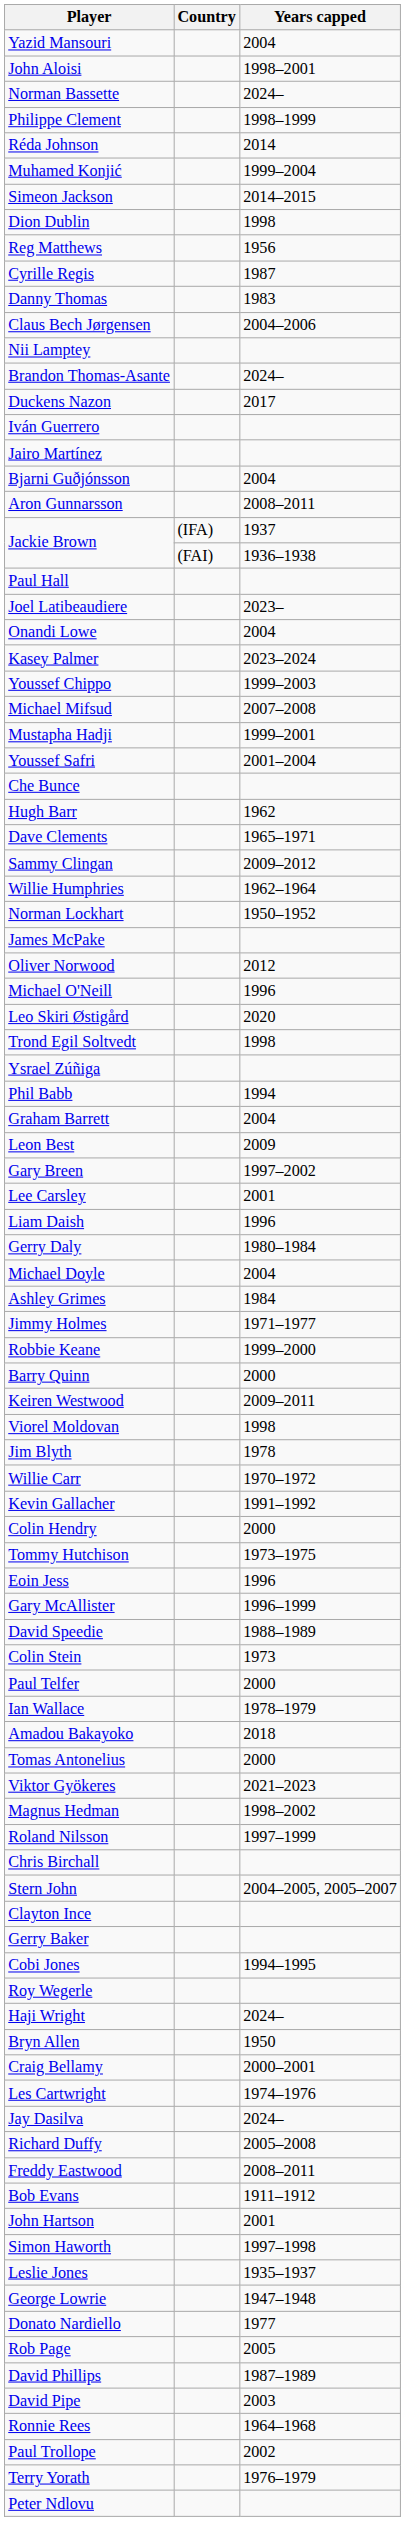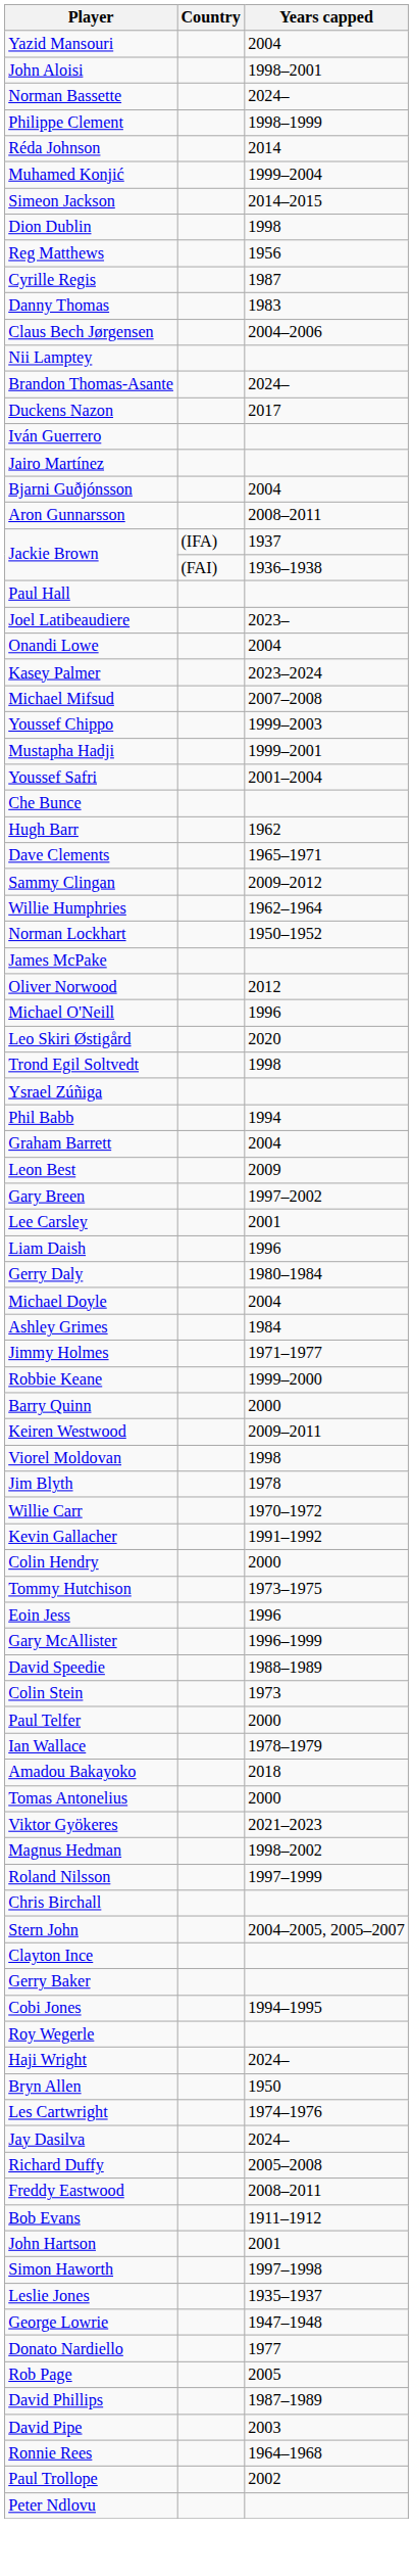 <table class="wikitable sortable">
 <tr>
 <th>Player</th>
 <th>Country</th>
 <th>Years capped</th>
 </tr>
 <tr>
 <td><a href='#'>Yazid Mansouri</a></td>
 <td></td>
 <td>2004</td>
 </tr>
 <tr>
 <td><a href='#'>John Aloisi</a></td>
 <td></td>
 <td>1998–2001</td>
 </tr>
 <tr>
 <td><a href='#'>Norman Bassette</a></td>
 <td></td>
 <td>2024–</td>
 </tr>
 <tr>
 <td><a href='#'>Philippe Clement</a></td>
 <td></td>
 <td>1998–1999</td>
 </tr>
 <tr>
 <td><a href='#'>Réda Johnson</a></td>
 <td></td>
 <td>2014</td>
 </tr>
 <tr>
 <td><a href='#'>Muhamed Konjić</a></td>
 <td></td>
 <td>1999–2004</td>
 </tr>
 <tr>
 <td><a href='#'>Simeon Jackson</a></td>
 <td></td>
 <td>2014–2015</td>
 </tr>
 <tr>
 <td><a href='#'>Dion Dublin</a></td>
 <td></td>
 <td>1998</td>
 </tr>
 <tr>
 <td><a href='#'>Reg Matthews</a></td>
 <td></td>
 <td>1956</td>
 </tr>
 <tr>
 <td><a href='#'>Cyrille Regis</a></td>
 <td></td>
 <td>1987</td>
 </tr>
 <tr>
 <td><a href='#'>Danny Thomas</a></td>
 <td></td>
 <td>1983</td>
 </tr>
 <tr>
 <td><a href='#'>Claus Bech Jørgensen</a></td>
 <td></td>
 <td>2004–2006</td>
 </tr>
 <tr>
 <td><a href='#'>Nii Lamptey</a></td>
 <td></td>
 <td></td>
 </tr>
 <tr>
 <td><a href='#'>Brandon Thomas-Asante</a></td>
 <td></td>
 <td>2024–</td>
 </tr>
 <tr>
 <td><a href='#'>Duckens Nazon</a></td>
 <td></td>
 <td>2017</td>
 </tr>
 <tr>
 <td><a href='#'>Iván Guerrero</a></td>
 <td></td>
 <td></td>
 </tr>
 <tr>
 <td><a href='#'>Jairo Martínez</a></td>
 <td></td>
 <td></td>
 </tr>
 <tr>
 <td><a href='#'>Bjarni Guðjónsson</a></td>
 <td></td>
 <td>2004</td>
 </tr>
 <tr>
 <td><a href='#'>Aron Gunnarsson</a></td>
 <td></td>
 <td>2008–2011</td>
 </tr>
 <tr>
 <td rowspan=2><a href='#'>Jackie Brown</a></td>
 <td> (IFA)</td>
 <td>1937</td>
 </tr>
 <tr>
 <td> (FAI)</td>
 <td>1936–1938</td>
 </tr>
 <tr>
 <td><a href='#'>Paul Hall</a></td>
 <td></td>
 <td></td>
 </tr>
 <tr>
 <td><a href='#'>Joel Latibeaudiere</a></td>
 <td></td>
 <td>2023–</td>
 </tr>
 <tr>
 <td><a href='#'>Onandi Lowe</a></td>
 <td></td>
 <td>2004</td>
 </tr>
 <tr>
 <td><a href='#'>Kasey Palmer</a></td>
 <td></td>
 <td>2023–2024</td>
 </tr>
 <tr>
+<td><a href='#'>Michael Mifsud</a></td>
+<td></td>
+<td>2007–2008</td>
+</tr>
+<tr>
 <td><a href='#'>Youssef Chippo</a></td>
 <td></td>
 <td>1999–2003</td>
-</tr>
-<tr>
-<td><a href='#'>Michael Mifsud</a></td>
-<td></td>
-<td>2007–2008</td>
 </tr>
 <tr>
 <td><a href='#'>Mustapha Hadji</a></td>
 <td></td>
 <td>1999–2001</td>
 </tr>
 <tr>
 <td><a href='#'>Youssef Safri</a></td>
 <td></td>
 <td>2001–2004</td>
 </tr>
 <tr>
 <td><a href='#'>Che Bunce</a></td>
 <td></td>
 <td></td>
 </tr>
 <tr>
 <td><a href='#'>Hugh Barr</a></td>
 <td></td>
 <td>1962</td>
 </tr>
 <tr>
 <td><a href='#'>Dave Clements</a></td>
 <td></td>
 <td>1965–1971</td>
 </tr>
 <tr>
 <td><a href='#'>Sammy Clingan</a></td>
 <td></td>
 <td>2009–2012</td>
 </tr>
 <tr>
 <td><a href='#'>Willie Humphries</a></td>
 <td></td>
 <td>1962–1964</td>
 </tr>
 <tr>
 <td><a href='#'>Norman Lockhart</a></td>
 <td></td>
 <td>1950–1952</td>
 </tr>
 <tr>
 <td><a href='#'>James McPake</a></td>
 <td></td>
 <td></td>
 </tr>
 <tr>
 <td><a href='#'>Oliver Norwood</a></td>
 <td></td>
 <td>2012</td>
 </tr>
 <tr>
 <td><a href='#'>Michael O'Neill</a></td>
 <td></td>
 <td>1996</td>
 </tr>
 <tr>
 <td><a href='#'>Leo Skiri Østigård</a></td>
 <td></td>
 <td>2020</td>
 </tr>
 <tr>
 <td><a href='#'>Trond Egil Soltvedt</a></td>
 <td></td>
 <td>1998</td>
 </tr>
 <tr>
 <td><a href='#'>Ysrael Zúñiga</a></td>
 <td></td>
 <td></td>
 </tr>
 <tr>
 <td><a href='#'>Phil Babb</a></td>
 <td></td>
 <td>1994</td>
 </tr>
 <tr>
 <td><a href='#'>Graham Barrett</a></td>
 <td></td>
 <td>2004</td>
 </tr>
 <tr>
 <td><a href='#'>Leon Best</a></td>
 <td></td>
 <td>2009</td>
 </tr>
 <tr>
 <td><a href='#'>Gary Breen</a></td>
 <td></td>
 <td>1997–2002</td>
 </tr>
 <tr>
 <td><a href='#'>Lee Carsley</a></td>
 <td></td>
 <td>2001</td>
 </tr>
 <tr>
 <td><a href='#'>Liam Daish</a></td>
 <td></td>
 <td>1996</td>
 </tr>
 <tr>
 <td><a href='#'>Gerry Daly</a></td>
 <td></td>
 <td>1980–1984</td>
 </tr>
 <tr>
 <td><a href='#'>Michael Doyle</a></td>
 <td></td>
 <td>2004</td>
 </tr>
 <tr>
 <td><a href='#'>Ashley Grimes</a></td>
 <td></td>
 <td>1984</td>
 </tr>
 <tr>
 <td><a href='#'>Jimmy Holmes</a></td>
 <td></td>
 <td>1971–1977</td>
 </tr>
 <tr>
 <td><a href='#'>Robbie Keane</a></td>
 <td></td>
 <td>1999–2000</td>
 </tr>
 <tr>
 <td><a href='#'>Barry Quinn</a></td>
 <td></td>
 <td>2000</td>
 </tr>
 <tr>
 <td><a href='#'>Keiren Westwood</a></td>
 <td></td>
 <td>2009–2011</td>
 </tr>
 <tr>
 <td><a href='#'>Viorel Moldovan</a></td>
 <td></td>
 <td>1998</td>
 </tr>
 <tr>
 <td><a href='#'>Jim Blyth</a></td>
 <td></td>
 <td>1978</td>
 </tr>
 <tr>
 <td><a href='#'>Willie Carr</a></td>
 <td></td>
 <td>1970–1972</td>
 </tr>
 <tr>
 <td><a href='#'>Kevin Gallacher</a></td>
 <td></td>
 <td>1991–1992</td>
 </tr>
 <tr>
 <td><a href='#'>Colin Hendry</a></td>
 <td></td>
 <td>2000</td>
 </tr>
 <tr>
 <td><a href='#'>Tommy Hutchison</a></td>
 <td></td>
 <td>1973–1975</td>
 </tr>
 <tr>
 <td><a href='#'>Eoin Jess</a></td>
 <td></td>
 <td>1996</td>
 </tr>
 <tr>
 <td><a href='#'>Gary McAllister</a></td>
 <td></td>
 <td>1996–1999</td>
 </tr>
 <tr>
 <td><a href='#'>David Speedie</a></td>
 <td></td>
 <td>1988–1989</td>
 </tr>
 <tr>
 <td><a href='#'>Colin Stein</a></td>
 <td></td>
 <td>1973</td>
 </tr>
 <tr>
 <td><a href='#'>Paul Telfer</a></td>
 <td></td>
 <td>2000</td>
 </tr>
 <tr>
 <td><a href='#'>Ian Wallace</a></td>
 <td></td>
 <td>1978–1979</td>
 </tr>
 <tr>
 <td><a href='#'>Amadou Bakayoko</a></td>
 <td></td>
 <td>2018</td>
 </tr>
 <tr>
 <td><a href='#'>Tomas Antonelius</a></td>
 <td></td>
 <td>2000</td>
 </tr>
 <tr>
 <td><a href='#'>Viktor Gyökeres</a></td>
 <td></td>
 <td>2021–2023</td>
 </tr>
 <tr>
 <td><a href='#'>Magnus Hedman</a></td>
 <td></td>
 <td>1998–2002</td>
 </tr>
 <tr>
 <td><a href='#'>Roland Nilsson</a></td>
 <td></td>
 <td>1997–1999</td>
 </tr>
 <tr>
 <td><a href='#'>Chris Birchall</a></td>
 <td></td>
 <td></td>
 </tr>
 <tr>
 <td><a href='#'>Stern John</a></td>
 <td></td>
 <td>2004–2005, 2005–2007</td>
 </tr>
 <tr>
 <td><a href='#'>Clayton Ince</a></td>
 <td></td>
 <td></td>
 </tr>
 <tr>
 <td><a href='#'>Gerry Baker</a></td>
 <td></td>
 <td></td>
 </tr>
 <tr>
 <td><a href='#'>Cobi Jones</a></td>
 <td></td>
 <td>1994–1995</td>
 </tr>
 <tr>
 <td><a href='#'>Roy Wegerle</a></td>
 <td></td>
 <td></td>
 </tr>
 <tr>
 <td><a href='#'>Haji Wright</a></td>
 <td></td>
 <td>2024–</td>
 </tr>
 <tr>
 <td><a href='#'>Bryn Allen</a></td>
 <td></td>
 <td>1950</td>
 </tr>
 <tr>
-<td><a href='#'>Craig Bellamy</a></td>
-<td></td>
-<td>2000–2001</td>
-</tr>
-<tr>
 <td><a href='#'>Les Cartwright</a></td>
 <td></td>
 <td>1974–1976</td>
 </tr>
 <tr>
 <td><a href='#'>Jay Dasilva</a></td>
 <td></td>
 <td>2024–</td>
 </tr>
 <tr>
 <td><a href='#'>Richard Duffy</a></td>
 <td></td>
 <td>2005–2008</td>
 </tr>
 <tr>
 <td><a href='#'>Freddy Eastwood</a></td>
 <td></td>
 <td>2008–2011</td>
 </tr>
 <tr>
 <td><a href='#'>Bob Evans</a></td>
 <td></td>
 <td>1911–1912</td>
 </tr>
 <tr>
 <td><a href='#'>John Hartson</a></td>
 <td></td>
 <td>2001</td>
 </tr>
 <tr>
 <td><a href='#'>Simon Haworth</a></td>
 <td></td>
 <td>1997–1998</td>
 </tr>
 <tr>
 <td><a href='#'>Leslie Jones</a></td>
 <td></td>
 <td>1935–1937</td>
 </tr>
 <tr>
 <td><a href='#'>George Lowrie</a></td>
 <td></td>
 <td>1947–1948</td>
 </tr>
 <tr>
 <td><a href='#'>Donato Nardiello</a></td>
 <td></td>
 <td>1977</td>
 </tr>
 <tr>
 <td><a href='#'>Rob Page</a></td>
 <td></td>
 <td>2005</td>
 </tr>
 <tr>
 <td><a href='#'>David Phillips</a></td>
 <td></td>
 <td>1987–1989</td>
 </tr>
 <tr>
 <td><a href='#'>David Pipe</a></td>
 <td></td>
 <td>2003</td>
 </tr>
 <tr>
 <td><a href='#'>Ronnie Rees</a></td>
 <td></td>
 <td>1964–1968</td>
 </tr>
 <tr>
 <td><a href='#'>Paul Trollope</a></td>
 <td></td>
 <td>2002</td>
 </tr>
 <tr>
-<td><a href='#'>Terry Yorath</a></td>
-<td></td>
-<td>1976–1979</td>
-</tr>
-<tr>
 <td><a href='#'>Peter Ndlovu</a></td>
 <td></td>
 <td></td>
 </tr>
 </table>
